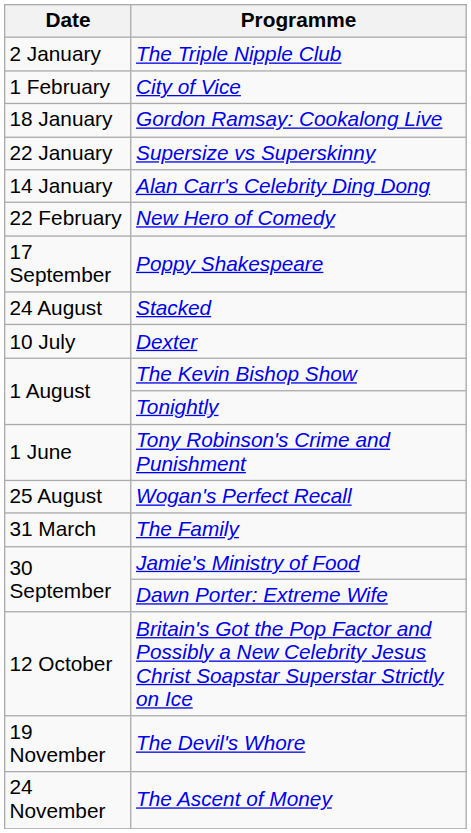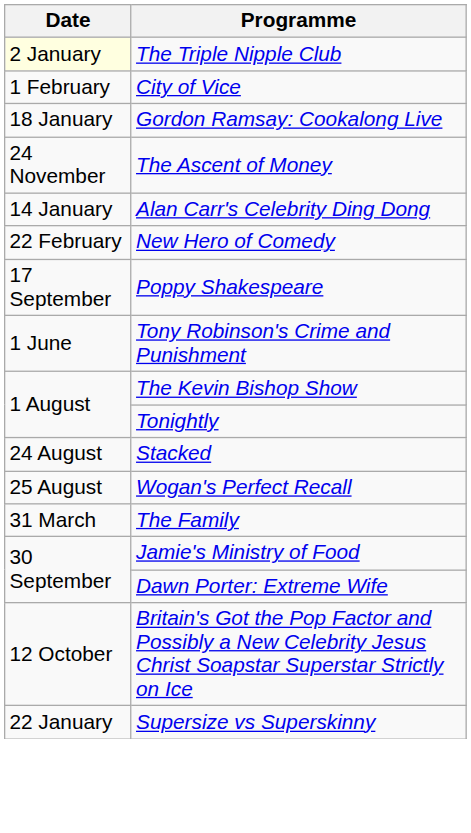 <table class="wikitable">
 <tr>
 <th width=90>Date</th>
 <th width=250>Programme</th>
 </tr>
 <tr>
-<td>2 January</td>
+<td style="background: lightyellow;">2 January</td>
 <td><em><a href='#'>The Triple Nipple Club</a></em></td>
 </tr>
 <tr>
 <td>1 February</td>
 <td><em><a href='#'>City of Vice</a></em></td>
 </tr>
 <tr>
 <td>18 January</td>
 <td><em><a href='#'>Gordon Ramsay: Cookalong Live</a></em></td>
 </tr>
 <tr>
-<td>22 January</td>
-<td><em><a href='#'>Supersize vs Superskinny</a></em></td>
+<td>24 November</td>
+<td><em><a href='#'>The Ascent of Money</a></em></td>
 </tr>
 <tr>
 <td>14 January</td>
 <td><em><a href='#'>Alan Carr's Celebrity Ding Dong</a></em></td>
 </tr>
 <tr>
 <td>22 February</td>
 <td><em><a href='#'>New Hero of Comedy</a></em></td>
 </tr>
 <tr>
 <td>17 September</td>
 <td><em><a href='#'>Poppy Shakespeare</a></em></td>
 </tr>
 <tr>
-<td>24 August</td>
-<td><em><a href='#'>Stacked</a></em></td>
-</tr>
-<tr>
-<td>10 July</td>
-<td><em><a href='#'>Dexter</a></em></td>
+<td>1 June</td>
+<td><em><a href='#'>Tony Robinson's Crime and Punishment</a></em></td>
 </tr>
 <tr>
 <td rowspan=2>1 August</td>
 <td><em><a href='#'>The Kevin Bishop Show</a></em></td>
 </tr>
 <tr>
 <td><em><a href='#'>Tonightly</a></em></td>
 </tr>
 <tr>
-<td>1 June</td>
-<td><em><a href='#'>Tony Robinson's Crime and Punishment</a></em></td>
+<td>24 August</td>
+<td><em><a href='#'>Stacked</a></em></td>
 </tr>
 <tr>
 <td>25 August</td>
 <td><em><a href='#'>Wogan's Perfect Recall</a></em></td>
 </tr>
 <tr>
 <td>31 March</td>
 <td><em><a href='#'>The Family</a></em></td>
 </tr>
 <tr>
 <td rowspan=2>30 September</td>
 <td><em><a href='#'>Jamie's Ministry of Food</a></em></td>
 </tr>
 <tr>
 <td><em><a href='#'>Dawn Porter: Extreme Wife</a></em></td>
 </tr>
 <tr>
 <td>12 October</td>
 <td><em><a href='#'>Britain's Got the Pop Factor and Possibly a New Celebrity Jesus Christ Soapstar Superstar Strictly on Ice</a></em></td>
 </tr>
 <tr>
-<td>19 November</td>
-<td><em><a href='#'>The Devil's Whore</a></em></td>
-</tr>
-<tr>
-<td>24 November</td>
-<td><em><a href='#'>The Ascent of Money</a></em></td>
+<td>22 January</td>
+<td><em><a href='#'>Supersize vs Superskinny</a></em></td>
 </tr>
 </table>
